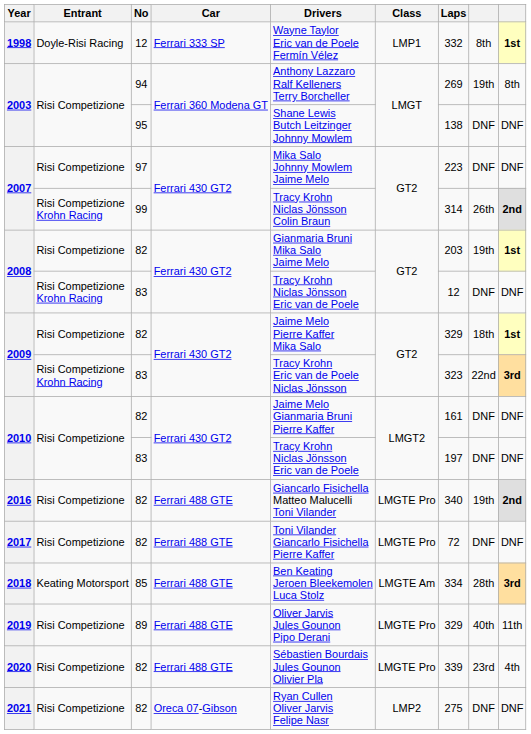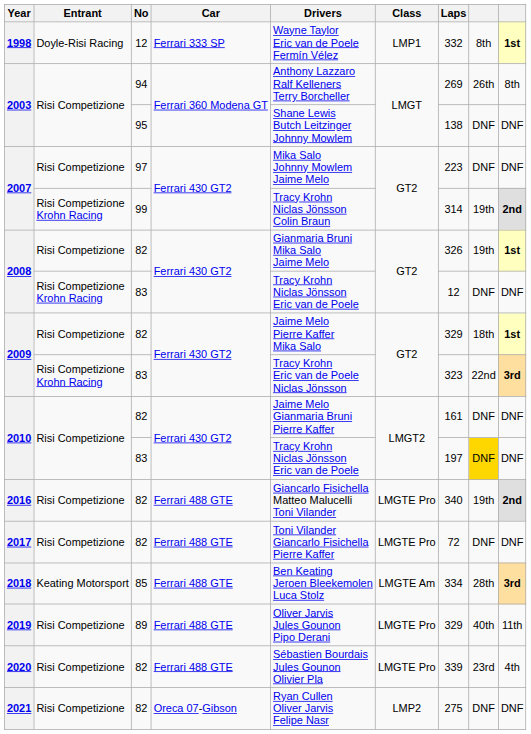 <table class="wikitable" style="font-size:90%">
 <tr>
 <th>Year</th>
 <th>Entrant</th>
 <th>No</th>
 <th>Car</th>
 <th>Drivers</th>
 <th>Class</th>
 <th>Laps</th>
 <th></th>
 <th></th>
 </tr>
 <tr align="center">
 <th><a href='#'>1998</a></th>
 <td align="left"> Doyle-Risi Racing</td>
 <td>12</td>
 <td align="left"><a href='#'>Ferrari 333 SP</a></td>
 <td align="left"> <a href='#'>Wayne Taylor</a><br> <a href='#'>Eric van de Poele</a><br> <a href='#'>Fermín Vélez</a></td>
 <td>LMP1</td>
 <td>332</td>
 <td>8th</td>
 <td style="background:#FFFFBF;"><strong>1st</strong></td>
 </tr>
 <tr align="center">
 <th rowspan="2"><a href='#'>2003</a></th>
 <td rowspan="2" align="left"> Risi Competizione</td>
 <td>94</td>
 <td rowspan="2" align="left"><a href='#'>Ferrari 360 Modena GT</a></td>
 <td align="left"> <a href='#'>Anthony Lazzaro</a><br> <a href='#'>Ralf Kelleners</a><br> <a href='#'>Terry Borcheller</a></td>
 <td rowspan="2">LMGT</td>
 <td>269</td>
-<td>19th</td>
+<td>26th</td>
 <td>8th</td>
 </tr>
 <tr align="center">
 <td>95</td>
 <td align="left"> <a href='#'>Shane Lewis</a><br> <a href='#'>Butch Leitzinger</a><br> <a href='#'>Johnny Mowlem</a></td>
 <td>138</td>
 <td>DNF</td>
 <td>DNF</td>
 </tr>
 <tr align="center">
 <th rowspan="2"><a href='#'>2007</a></th>
 <td align="left"> Risi Competizione</td>
 <td>97</td>
 <td rowspan="2" align="left"><a href='#'>Ferrari 430 GT2</a></td>
 <td align="left"> <a href='#'>Mika Salo</a><br> <a href='#'>Johnny Mowlem</a><br> <a href='#'>Jaime Melo</a></td>
 <td rowspan="2">GT2</td>
 <td>223</td>
 <td>DNF</td>
 <td>DNF</td>
 </tr>
 <tr align="center">
 <td align="left"> Risi Competizione<br> <a href='#'>Krohn Racing</a></td>
 <td>99</td>
 <td align="left"> <a href='#'>Tracy Krohn</a><br> <a href='#'>Niclas Jönsson</a><br> <a href='#'>Colin Braun</a></td>
 <td>314</td>
-<td>26th</td>
+<td>19th</td>
 <td style="background:#DFDFDF;"><strong>2nd</strong></td>
 </tr>
 <tr align="center">
 <th rowspan="2"><a href='#'>2008</a></th>
 <td align="left"> Risi Competizione</td>
 <td>82</td>
 <td rowspan="2" align="left"><a href='#'>Ferrari 430 GT2</a></td>
 <td align="left"> <a href='#'>Gianmaria Bruni</a><br> <a href='#'>Mika Salo</a><br> <a href='#'>Jaime Melo</a></td>
 <td rowspan="2">GT2</td>
-<td>203</td>
+<td>326</td>
 <td>19th</td>
 <td style="background:#FFFFBF;"><strong>1st</strong></td>
 </tr>
 <tr align="center">
 <td align="left"> Risi Competizione<br> <a href='#'>Krohn Racing</a></td>
 <td>83</td>
 <td align="left"> <a href='#'>Tracy Krohn</a><br> <a href='#'>Niclas Jönsson</a><br> <a href='#'>Eric van de Poele</a></td>
 <td>12</td>
 <td>DNF</td>
 <td>DNF</td>
 </tr>
 <tr align="center">
 <th rowspan="2"><a href='#'>2009</a></th>
 <td align="left"> Risi Competizione</td>
 <td>82</td>
 <td rowspan="2" align="left"><a href='#'>Ferrari 430 GT2</a></td>
 <td align="left"> <a href='#'>Jaime Melo</a><br> <a href='#'>Pierre Kaffer</a><br> <a href='#'>Mika Salo</a></td>
 <td rowspan="2">GT2</td>
 <td>329</td>
 <td>18th</td>
 <td style="background:#FFFFBF;"><strong>1st</strong></td>
 </tr>
 <tr align="center">
 <td align="left"> Risi Competizione<br> <a href='#'>Krohn Racing</a></td>
 <td>83</td>
 <td align="left"> <a href='#'>Tracy Krohn</a><br> <a href='#'>Eric van de Poele</a><br> <a href='#'>Niclas Jönsson</a></td>
 <td>323</td>
 <td>22nd</td>
 <td style="background:#FFDF9F;"><strong>3rd</strong></td>
 </tr>
 <tr align="center">
 <th rowspan="2"><a href='#'>2010</a></th>
 <td rowspan="2" align="left"> Risi Competizione</td>
 <td>82</td>
 <td rowspan="2" align="left"><a href='#'>Ferrari 430 GT2</a></td>
 <td align="left"> <a href='#'>Jaime Melo</a><br> <a href='#'>Gianmaria Bruni</a><br> <a href='#'>Pierre Kaffer</a></td>
 <td rowspan=2>LMGT2</td>
 <td>161</td>
 <td>DNF</td>
 <td>DNF</td>
 </tr>
 <tr align="center">
 <td>83</td>
 <td align="left"> <a href='#'>Tracy Krohn</a><br> <a href='#'>Niclas Jönsson</a><br> <a href='#'>Eric van de Poele</a></td>
 <td>197</td>
-<td>DNF</td>
+<td style="background: gold;">DNF</td>
 <td>DNF</td>
 </tr>
 <tr align="center">
 <th><a href='#'>2016</a></th>
 <td align="left"> Risi Competizione</td>
 <td>82</td>
 <td align="left"><a href='#'>Ferrari 488 GTE</a></td>
 <td align="left"> <a href='#'>Giancarlo Fisichella</a><br> Matteo Malucelli<br> <a href='#'>Toni Vilander</a></td>
 <td>LMGTE Pro</td>
 <td>340</td>
 <td>19th</td>
 <td style="background:#DFDFDF;"><strong>2nd</strong></td>
 </tr>
 <tr align="center">
 <th><a href='#'>2017</a></th>
 <td align="left"> Risi Competizione</td>
 <td>82</td>
 <td align="left"><a href='#'>Ferrari 488 GTE</a></td>
 <td align="left"> <a href='#'>Toni Vilander</a><br> <a href='#'>Giancarlo Fisichella</a><br> <a href='#'>Pierre Kaffer</a></td>
 <td>LMGTE Pro</td>
 <td>72</td>
 <td>DNF</td>
 <td>DNF</td>
 </tr>
 <tr align="center">
 <th><a href='#'>2018</a></th>
 <td align="left"> Keating Motorsport</td>
 <td>85</td>
 <td align="left"><a href='#'>Ferrari 488 GTE</a></td>
 <td align="left"> <a href='#'>Ben Keating</a><br> <a href='#'>Jeroen Bleekemolen</a><br> <a href='#'>Luca Stolz</a></td>
 <td>LMGTE Am</td>
 <td>334</td>
 <td>28th</td>
 <td style="background:#FFDF9F;"><strong>3rd</strong></td>
 </tr>
 <tr align="center">
 <th><a href='#'>2019</a></th>
 <td align="left"> Risi Competizione</td>
 <td>89</td>
 <td align="left"><a href='#'>Ferrari 488 GTE</a></td>
 <td align="left"> <a href='#'>Oliver Jarvis</a><br> <a href='#'>Jules Gounon</a><br> <a href='#'>Pipo Derani</a></td>
 <td>LMGTE Pro</td>
 <td>329</td>
 <td>40th</td>
 <td>11th</td>
 </tr>
 <tr align="center">
 <th><a href='#'>2020</a></th>
 <td align="left"> Risi Competizione</td>
 <td>82</td>
 <td align="left"><a href='#'>Ferrari 488 GTE</a></td>
 <td align="left"> <a href='#'>Sébastien Bourdais</a><br> <a href='#'>Jules Gounon</a><br> <a href='#'>Olivier Pla</a></td>
 <td>LMGTE Pro</td>
 <td>339</td>
 <td>23rd</td>
 <td>4th</td>
 </tr>
 <tr align="center">
 <th><a href='#'>2021</a></th>
 <td align="left"> Risi Competizione</td>
 <td>82</td>
 <td align="left"><a href='#'>Oreca 07</a>-<a href='#'>Gibson</a></td>
 <td align="left"> <a href='#'>Ryan Cullen</a><br> <a href='#'>Oliver Jarvis</a><br> <a href='#'>Felipe Nasr</a></td>
 <td>LMP2</td>
 <td>275</td>
 <td>DNF</td>
 <td>DNF</td>
 </tr>
 </table>
